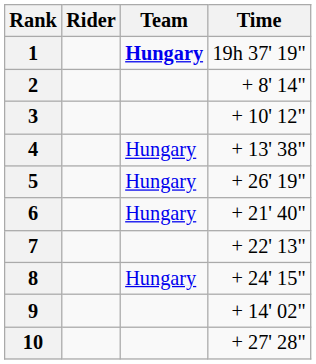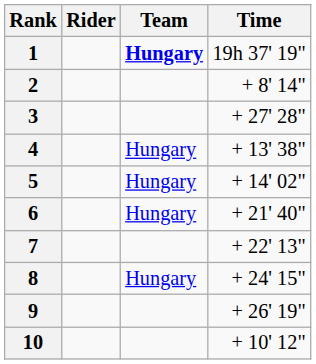 <table class="wikitable" margin-bottom:0;">
 <tr>
 <th scope="col">Rank</th>
 <th scope="col">Rider</th>
 <th scope="col">Team</th>
 <th scope="col">Time</th>
 </tr>
 <tr>
 <th scope="row">1</th>
 <td> </td>
 <td><strong><a href='#'>Hungary</a></strong></td>
 <td align="right">19h 37' 19"</td>
 </tr>
 <tr>
 <th scope="row">2</th>
 <td></td>
 <td></td>
 <td align="right">+ 8' 14"</td>
 </tr>
 <tr>
 <th scope="row">3</th>
 <td></td>
 <td></td>
-<td align="right">+ 10' 12"</td>
+<td align="right">+ 27' 28"</td>
 </tr>
 <tr>
 <th scope="row">4</th>
 <td></td>
 <td><a href='#'>Hungary</a></td>
 <td align="right">+ 13' 38"</td>
 </tr>
 <tr>
 <th scope="row">5</th>
 <td></td>
 <td><a href='#'>Hungary</a></td>
-<td align="right">+ 26' 19"</td>
+<td align="right">+ 14' 02"</td>
 </tr>
 <tr>
 <th scope="row">6</th>
 <td></td>
 <td><a href='#'>Hungary</a></td>
 <td align="right">+ 21' 40"</td>
 </tr>
 <tr>
 <th scope="row">7</th>
 <td></td>
 <td></td>
 <td align="right">+ 22' 13"</td>
 </tr>
 <tr>
 <th scope="row">8</th>
 <td></td>
 <td><a href='#'>Hungary</a></td>
 <td align="right">+ 24' 15"</td>
 </tr>
 <tr>
 <th scope="row">9</th>
 <td></td>
 <td></td>
-<td align="right">+ 14' 02"</td>
+<td align="right">+ 26' 19"</td>
 </tr>
 <tr>
 <th scope="row">10</th>
 <td></td>
 <td></td>
-<td align="right">+ 27' 28"</td>
+<td align="right">+ 10' 12"</td>
 </tr>
 </table>
